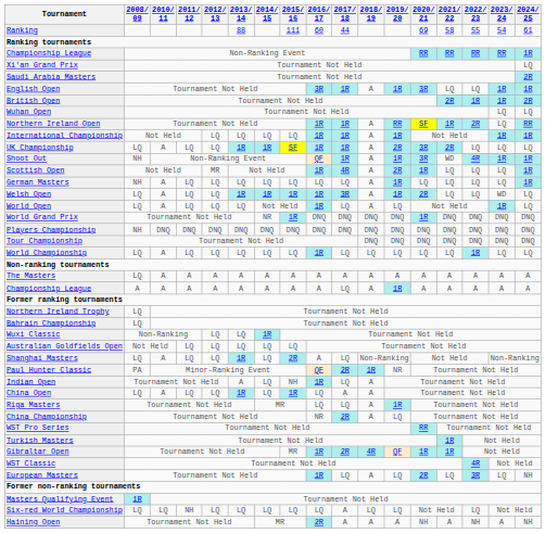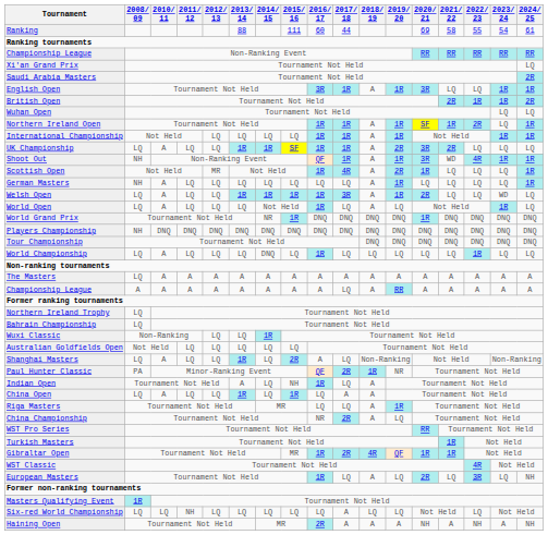 <table class="wikitable" style="font-size:85%;">
 <tr>
 <th>Tournament</th>
 <th><a href='#'>2008/<br>09</a></th>
 <th><a href='#'>2010/<br>11</a></th>
 <th><a href='#'>2011/<br>12</a></th>
 <th><a href='#'>2012/<br>13</a></th>
 <th><a href='#'>2013/<br>14</a></th>
 <th><a href='#'>2014/<br>15</a></th>
 <th><a href='#'>2015/<br>16</a></th>
 <th><a href='#'>2016/<br>17</a></th>
 <th><a href='#'>2017/<br>18</a></th>
 <th><a href='#'>2018/<br>19</a></th>
 <th><a href='#'>2019/<br>20</a></th>
 <th><a href='#'>2020/<br>21</a></th>
 <th><a href='#'>2021/<br>22</a></th>
 <th><a href='#'>2022/<br>23</a></th>
 <th><a href='#'>2023/<br>24</a></th>
 <th><a href='#'>2024/<br>25</a></th>
 </tr>
 <tr>
 <td style="background:#EFEFEF;"><a href='#'>Ranking</a></td>
 <td align="center"></td>
 <td align="center"></td>
 <td align="center"></td>
 <td align="center"></td>
 <td align="center"><a href='#'>88</a></td>
 <td align="center"></td>
 <td align="center"><a href='#'>111</a></td>
 <td align="center"><a href='#'>60</a></td>
 <td align="center"><a href='#'>44</a></td>
 <td align="center"></td>
 <td align="center"></td>
 <td align="center"><a href='#'>69</a></td>
 <td align="center"><a href='#'>58</a></td>
 <td align="center"><a href='#'>55</a></td>
 <td align="center"><a href='#'>54</a></td>
 <td align="center"><a href='#'>61</a></td>
 </tr>
 <tr>
 <td colspan="20"><strong>Ranking tournaments</strong></td>
 </tr>
 <tr>
 <td style="background:#EFEFEF;"><a href='#'>Championship League</a></td>
 <td align="center" colspan="11" style="color:#555555;">Non-Ranking Event</td>
 <td align="center" style="background:#afeeee;"><a href='#'>RR</a></td>
 <td align="center" style="background:#afeeee;"><a href='#'>RR</a></td>
 <td align="center" style="background:#afeeee;"><a href='#'>RR</a></td>
 <td align="center" style="background:#afeeee;"><a href='#'>RR</a></td>
-<td align="center" style="background:#afeeee;"><a href='#'>1R</a></td>
+<td align="center" style="background:#afeeee;"><a href='#'>RR</a></td>
 </tr>
 <tr>
 <td style="background:#EFEFEF;"><a href='#'>Xi'an Grand Prix</a></td>
 <td align="center" colspan="15" style="color:#555555;">Tournament Not Held</td>
 <td align="center" style="color:#555555;">LQ</td>
 </tr>
 <tr>
 <td style="background:#EFEFEF;"><a href='#'>Saudi Arabia Masters</a></td>
 <td align="center" colspan="15" style="color:#555555;">Tournament Not Held</td>
 <td align="center" style="background:#afeeee;"><a href='#'>2R</a></td>
 </tr>
 <tr>
 <td style="background:#EFEFEF;"><a href='#'>English Open</a></td>
 <td align="center" colspan="7" style="color:#555555;">Tournament Not Held</td>
 <td align="center" style="background:#afeeee;"><a href='#'>3R</a></td>
 <td align="center" style="background:#afeeee;"><a href='#'>1R</a></td>
 <td align="center" style="color:#555555;">A</td>
 <td align="center" style="background:#afeeee;"><a href='#'>1R</a></td>
 <td align="center" style="background:#afeeee;"><a href='#'>3R</a></td>
 <td align="center" style="color:#555555;">LQ</td>
 <td align="center" style="color:#555555;">LQ</td>
 <td align="center" style="background:#afeeee;"><a href='#'>1R</a></td>
 <td align="center" style="background:#afeeee;"><a href='#'>1R</a></td>
 </tr>
 <tr>
 <td style="background:#EFEFEF;"><a href='#'>British Open</a></td>
 <td align="center" colspan="12" style="color:#555555;">Tournament Not Held</td>
 <td align="center" style="background:#afeeee;"><a href='#'>2R</a></td>
 <td align="center" style="background:#afeeee;"><a href='#'>1R</a></td>
 <td align="center" style="background:#afeeee;"><a href='#'>1R</a></td>
 <td align="center" style="background:#afeeee;"><a href='#'>2R</a></td>
 </tr>
 <tr>
 <td style="background:#EFEFEF;"><a href='#'>Wuhan Open</a></td>
 <td align="center" colspan="14" style="color:#555555;">Tournament Not Held</td>
 <td align="center" style="color:#555555;">LQ</td>
 <td align="center" style="color:#555555;">LQ</td>
 </tr>
 <tr>
 <td style="background:#EFEFEF;"><a href='#'>Northern Ireland Open</a></td>
 <td align="center" colspan="7" style="color:#555555;">Tournament Not Held</td>
 <td align="center" style="background:#afeeee;"><a href='#'>1R</a></td>
 <td align="center" style="background:#afeeee;"><a href='#'>1R</a></td>
 <td align="center" style="color:#555555;">A</td>
-<td align="center" style="background:#afeeee;"><a href='#'>RR</a></td>
+<td align="center" style="background:#afeeee;"><a href='#'>1R</a></td>
 <td align="center" style="background:yellow;"><a href='#'>SF</a></td>
 <td align="center" style="background:#afeeee;"><a href='#'>1R</a></td>
 <td align="center" style="background:#afeeee;"><a href='#'>2R</a></td>
 <td align="center" style="color:#555555;">LQ</td>
-<td align="center" style="background:#afeeee;"><a href='#'>RR</a></td>
+<td align="center" style="background:#afeeee;"><a href='#'>1R</a></td>
 </tr>
 <tr>
 <td style="background:#EFEFEF;"><a href='#'>International Championship</a></td>
 <td align="center" colspan="3" style="color:#555555;">Not Held</td>
 <td align="center" style="color:#555555;">LQ</td>
 <td align="center" style="color:#555555;">LQ</td>
 <td align="center" style="color:#555555;">LQ</td>
 <td align="center" style="color:#555555;">LQ</td>
 <td align="center" style="background:#afeeee;"><a href='#'>1R</a></td>
 <td align="center" style="background:#afeeee;"><a href='#'>1R</a></td>
 <td align="center" style="color:#555555;">A</td>
 <td align="center" style="background:#afeeee;"><a href='#'>1R</a></td>
 <td align="center" colspan="3" style="color:#555555;">Not Held</td>
 <td align="center" style="background:#afeeee;"><a href='#'>1R</a></td>
 <td align="center" style="background:#afeeee;"><a href='#'>1R</a></td>
 </tr>
 <tr>
 <td style="background:#EFEFEF;"><a href='#'>UK Championship</a></td>
 <td align="center" style="color:#555555;">LQ</td>
 <td align="center" style="color:#555555;">A</td>
 <td align="center" style="color:#555555;">LQ</td>
 <td align="center" style="color:#555555;">LQ</td>
 <td align="center" style="background:#afeeee;"><a href='#'>1R</a></td>
 <td align="center" style="background:#afeeee;"><a href='#'>1R</a></td>
 <td align="center" style="background:yellow;"><a href='#'>SF</a></td>
 <td align="center" style="background:#afeeee;"><a href='#'>1R</a></td>
 <td align="center" style="background:#afeeee;"><a href='#'>1R</a></td>
 <td align="center" style="color:#555555;">A</td>
 <td align="center" style="background:#afeeee;"><a href='#'>2R</a></td>
 <td align="center" style="background:#afeeee;"><a href='#'>3R</a></td>
 <td align="center" style="background:#afeeee;"><a href='#'>2R</a></td>
 <td align="center" style="color:#555555;">LQ</td>
 <td align="center" style="color:#555555;">LQ</td>
 <td align="center" style="color:#555555;">LQ</td>
 </tr>
 <tr>
 <td style="background:#EFEFEF;"><a href='#'>Shoot Out</a></td>
 <td align="center" style="color:#555555;">NH</td>
 <td align="center" colspan="6" style="color:#555555;">Non-Ranking Event</td>
 <td align="center" style="background:#ffebcd;"><a href='#'>QF</a></td>
 <td align="center" style="background:#afeeee;"><a href='#'>1R</a></td>
 <td align="center" style="color:#555555;">A</td>
 <td align="center" style="background:#afeeee;"><a href='#'>1R</a></td>
 <td align="center" style="background:#afeeee;"><a href='#'>3R</a></td>
 <td align="center" style="color:#555555;">WD</td>
 <td align="center" style="background:#afeeee;"><a href='#'>4R</a></td>
 <td align="center" style="background:#afeeee;"><a href='#'>1R</a></td>
 <td align="center" style="background:#afeeee;"><a href='#'>1R</a></td>
 </tr>
 <tr>
 <td style="background:#EFEFEF;"><a href='#'>Scottish Open</a></td>
 <td align="center" colspan="3" style="color:#555555;">Not Held</td>
 <td align="center" style="color:#555555;">MR</td>
 <td align="center" colspan="3" style="color:#555555;">Not Held</td>
 <td align="center" style="background:#afeeee;"><a href='#'>1R</a></td>
 <td align="center" style="background:#afeeee;"><a href='#'>4R</a></td>
 <td align="center" style="color:#555555;">A</td>
 <td align="center" style="background:#afeeee;"><a href='#'>2R</a></td>
 <td align="center" style="background:#afeeee;"><a href='#'>1R</a></td>
 <td align="center" style="color:#555555;">LQ</td>
 <td align="center" style="color:#555555;">LQ</td>
 <td align="center" style="color:#555555;">LQ</td>
 <td align="center" style="background:#afeeee;"><a href='#'>1R</a></td>
 </tr>
 <tr>
 <td style="background:#EFEFEF;"><a href='#'>German Masters</a></td>
 <td align="center" style="color:#555555;">NH</td>
 <td align="center" style="color:#555555;">A</td>
 <td align="center" style="color:#555555;">LQ</td>
 <td align="center" style="color:#555555;">LQ</td>
 <td align="center" style="color:#555555;">LQ</td>
 <td align="center" style="color:#555555;">LQ</td>
 <td align="center" style="color:#555555;">LQ</td>
 <td align="center" style="color:#555555;">LQ</td>
 <td align="center" style="color:#555555;">LQ</td>
 <td align="center" style="color:#555555;">A</td>
 <td align="center" style="background:#afeeee;"><a href='#'>1R</a></td>
 <td align="center" style="color:#555555;">LQ</td>
 <td align="center" style="color:#555555;">LQ</td>
 <td align="center" style="color:#555555;">LQ</td>
 <td align="center" style="color:#555555;">LQ</td>
 <td align="center" style="background:#afeeee;"><a href='#'>1R</a></td>
 </tr>
 <tr>
 <td style="background:#EFEFEF;"><a href='#'>Welsh Open</a></td>
 <td align="center" style="color:#555555;">LQ</td>
 <td align="center" style="color:#555555;">A</td>
 <td align="center" style="color:#555555;">LQ</td>
 <td align="center" style="color:#555555;">LQ</td>
 <td align="center" style="background:#afeeee;"><a href='#'>1R</a></td>
 <td align="center" style="background:#afeeee;"><a href='#'>1R</a></td>
 <td align="center" style="background:#afeeee;"><a href='#'>1R</a></td>
 <td align="center" style="background:#afeeee;"><a href='#'>1R</a></td>
 <td align="center" style="background:#afeeee;"><a href='#'>3R</a></td>
 <td align="center" style="color:#555555;">A</td>
 <td align="center" style="background:#afeeee;"><a href='#'>1R</a></td>
 <td align="center" style="background:#afeeee;"><a href='#'>2R</a></td>
 <td align="center" style="color:#555555;">LQ</td>
 <td align="center" style="color:#555555;">LQ</td>
 <td align="center" style="color:#555555;">WD</td>
 <td align="center" style="color:#555555;">LQ</td>
 </tr>
 <tr>
 <td style="background:#EFEFEF;"><a href='#'>World Open</a></td>
 <td align="center" style="color:#555555;">LQ</td>
 <td align="center" style="color:#555555;">A</td>
 <td align="center" style="color:#555555;">LQ</td>
 <td align="center" style="color:#555555;">LQ</td>
 <td align="center" style="color:#555555;">LQ</td>
 <td align="center" colspan="2" style="color:#555555;">Not Held</td>
 <td align="center" style="background:#afeeee;"><a href='#'>1R</a></td>
 <td align="center" style="color:#555555;">LQ</td>
 <td align="center" style="color:#555555;">A</td>
 <td align="center" style="color:#555555;">LQ</td>
 <td align="center" colspan="3" style="color:#555555;">Not Held</td>
 <td align="center" style="background:#afeeee;"><a href='#'>1R</a></td>
 <td align="center" style="color:#555555;">LQ</td>
 </tr>
 <tr>
 <td style="background:#EFEFEF;"><a href='#'>World Grand Prix</a></td>
 <td align="center" colspan="5" style="color:#555555;">Tournament Not Held</td>
 <td align="center" style="color:#555555;">NR</td>
 <td align="center" style="background:#afeeee;"><a href='#'>1R</a></td>
 <td align="center" style="color:#555555;">DNQ</td>
 <td align="center" style="color:#555555;">DNQ</td>
 <td align="center" style="color:#555555;">DNQ</td>
 <td align="center" style="color:#555555;">DNQ</td>
 <td align="center" style="background:#afeeee;"><a href='#'>1R</a></td>
 <td align="center" style="color:#555555;">DNQ</td>
 <td align="center" style="color:#555555;">DNQ</td>
 <td align="center" style="color:#555555;">DNQ</td>
 <td align="center" style="color:#555555;">DNQ</td>
 </tr>
 <tr>
 <td style="background:#EFEFEF;"><a href='#'>Players Championship</a></td>
 <td align="center" style="color:#555555;">NH</td>
 <td align="center" style="color:#555555;">DNQ</td>
 <td align="center" style="color:#555555;">DNQ</td>
 <td align="center" style="color:#555555;">DNQ</td>
 <td align="center" style="color:#555555;">DNQ</td>
 <td align="center" style="color:#555555;">DNQ</td>
 <td align="center" style="color:#555555;">DNQ</td>
 <td align="center" style="color:#555555;">DNQ</td>
 <td align="center" style="color:#555555;">DNQ</td>
 <td align="center" style="color:#555555;">DNQ</td>
 <td align="center" style="color:#555555;">DNQ</td>
 <td align="center" style="color:#555555;">DNQ</td>
 <td align="center" style="color:#555555;">DNQ</td>
 <td align="center" style="color:#555555;">DNQ</td>
 <td align="center" style="color:#555555;">DNQ</td>
 <td align="center" style="color:#555555;">DNQ</td>
 </tr>
 <tr>
 <td style="background:#EFEFEF;"><a href='#'>Tour Championship</a></td>
 <td align="center" colspan="9" style="color:#555555;">Tournament Not Held</td>
 <td align="center" style="color:#555555;">DNQ</td>
 <td align="center" style="color:#555555;">DNQ</td>
 <td align="center" style="color:#555555;">DNQ</td>
 <td align="center" style="color:#555555;">DNQ</td>
 <td align="center" style="color:#555555;">DNQ</td>
 <td align="center" style="color:#555555;">DNQ</td>
 <td align="center" style="color:#555555;">DNQ</td>
 </tr>
 <tr>
 <td style="background:#EFEFEF;"><a href='#'>World Championship</a></td>
 <td align="center" style="color:#555555;">LQ</td>
 <td align="center" style="color:#555555;">A</td>
 <td align="center" style="color:#555555;">LQ</td>
 <td align="center" style="color:#555555;">LQ</td>
 <td align="center" style="color:#555555;">LQ</td>
-<td align="center" style="color:#555555;">LQ</td>
+<td align="center" style="color:#555555;">DNQ</td>
 <td align="center" style="color:#555555;">LQ</td>
 <td align="center" style="background:#afeeee;"><a href='#'>1R</a></td>
 <td align="center" style="color:#555555;">LQ</td>
 <td align="center" style="color:#555555;">LQ</td>
 <td align="center" style="color:#555555;">LQ</td>
 <td align="center" style="color:#555555;">LQ</td>
 <td align="center" style="color:#555555;">LQ</td>
 <td align="center" style="background:#afeeee;"><a href='#'>1R</a></td>
 <td align="center" style="color:#555555;">LQ</td>
 <td align="center" style="color:#555555;">LQ</td>
 </tr>
 <tr>
 <td colspan="20"><strong>Non-ranking tournaments</strong></td>
 </tr>
 <tr>
 <td style="background:#EFEFEF;"><a href='#'>The Masters</a></td>
 <td align="center" style="color:#555555;">LQ</td>
 <td align="center" style="color:#555555;">A</td>
 <td align="center" style="color:#555555;">A</td>
 <td align="center" style="color:#555555;">A</td>
 <td align="center" style="color:#555555;">A</td>
 <td align="center" style="color:#555555;">A</td>
 <td align="center" style="color:#555555;">A</td>
 <td align="center" style="color:#555555;">A</td>
 <td align="center" style="color:#555555;">A</td>
 <td align="center" style="color:#555555;">A</td>
 <td align="center" style="color:#555555;">A</td>
 <td align="center" style="color:#555555;">A</td>
 <td align="center" style="color:#555555;">A</td>
 <td align="center" style="color:#555555;">A</td>
 <td align="center" style="color:#555555;">A</td>
 <td align="center" style="color:#555555;">A</td>
 </tr>
 <tr>
 <td style="background:#EFEFEF;"><a href='#'>Championship League</a></td>
 <td align="center" style="color:#555555;">A</td>
 <td align="center" style="color:#555555;">A</td>
 <td align="center" style="color:#555555;">A</td>
 <td align="center" style="color:#555555;">A</td>
 <td align="center" style="color:#555555;">A</td>
 <td align="center" style="color:#555555;">A</td>
 <td align="center" style="color:#555555;">A</td>
 <td align="center" style="color:#555555;">A</td>
 <td align="center" style="color:#555555;">LQ</td>
 <td align="center" style="color:#555555;">A</td>
-<td align="center" style="background:#afeeee;"><a href='#'>1R</a></td>
+<td align="center" style="background:#afeeee;"><a href='#'>RR</a></td>
 <td align="center" style="color:#555555;">A</td>
 <td align="center" style="color:#555555;">A</td>
 <td align="center" style="color:#555555;">A</td>
 <td align="center" style="color:#555555;">A</td>
 <td align="center" style="color:#555555;">A</td>
 </tr>
 <tr>
 <td colspan="20"><strong>Former ranking tournaments</strong></td>
 </tr>
 <tr>
 <td style="background:#EFEFEF;"><a href='#'>Northern Ireland Trophy</a></td>
 <td align="center" style="color:#555555;">LQ</td>
 <td align="center" colspan="20" style="color:#555555;">Tournament Not Held</td>
 </tr>
 <tr>
 <td style="background:#EFEFEF;"><a href='#'>Bahrain Championship</a></td>
 <td align="center" style="color:#555555;">LQ</td>
 <td align="center" colspan="20" style="color:#555555;">Tournament Not Held</td>
 </tr>
 <tr>
 <td style="background:#EFEFEF;"><a href='#'>Wuxi Classic</a></td>
 <td align="center" colspan="3" style="color:#555555;">Non-Ranking</td>
 <td align="center" style="color:#555555;">LQ</td>
 <td align="center" style="color:#555555;">LQ</td>
 <td align="center" style="background:#afeeee;"><a href='#'>1R</a></td>
 <td align="center" colspan="20" style="color:#555555;">Tournament Not Held</td>
 </tr>
 <tr>
 <td style="background:#EFEFEF;"><a href='#'>Australian Goldfields Open</a></td>
 <td align="center" colspan="2" style="color:#555555;">Not Held</td>
 <td align="center" style="color:#555555;">LQ</td>
 <td align="center" style="color:#555555;">LQ</td>
 <td align="center" style="color:#555555;">LQ</td>
 <td align="center" style="color:#555555;">LQ</td>
 <td align="center" style="color:#555555;">LQ</td>
 <td align="center" colspan="20" style="color:#555555;">Tournament Not Held</td>
 </tr>
 <tr>
 <td style="background:#EFEFEF;"><a href='#'>Shanghai Masters</a></td>
 <td align="center" style="color:#555555;">LQ</td>
 <td align="center" style="color:#555555;">A</td>
 <td align="center" style="color:#555555;">LQ</td>
 <td align="center" style="color:#555555;">LQ</td>
 <td align="center" style="background:#afeeee;"><a href='#'>1R</a></td>
 <td align="center" style="color:#555555;">LQ</td>
 <td align="center" style="background:#afeeee;"><a href='#'>2R</a></td>
 <td align="center" style="color:#555555;">A</td>
 <td align="center" style="color:#555555;">LQ</td>
 <td align="center" colspan="2" style="color:#555555;">Non-Ranking</td>
 <td align="center" colspan="3" style="color:#555555;">Not Held</td>
 <td align="center" colspan="2" style="color:#555555;">Non-Ranking</td>
 </tr>
 <tr>
 <td style="background:#EFEFEF;"><a href='#'>Paul Hunter Classic</a></td>
 <td align="center" style="color:#555555;">PA</td>
 <td align="center" colspan="6" style="color:#555555;">Minor-Ranking Event</td>
 <td align="center" style="background:#ffebcd;"><a href='#'>QF</a></td>
 <td align="center" style="background:#afeeee;"><a href='#'>2R</a></td>
 <td align="center" style="background:#afeeee;"><a href='#'>1R</a></td>
 <td align="center" style="color:#555555;">NR</td>
 <td align="center" colspan="20" style="color:#555555;">Tournament Not Held</td>
 </tr>
 <tr>
 <td style="background:#EFEFEF;"><a href='#'>Indian Open</a></td>
 <td align="center" colspan="4" style="color:#555555;">Tournament Not Held</td>
 <td align="center" style="color:#555555;">A</td>
 <td align="center" style="color:#555555;">LQ</td>
 <td align="center" style="color:#555555;">NH</td>
 <td align="center" style="background:#afeeee;"><a href='#'>1R</a></td>
 <td align="center" style="color:#555555;">LQ</td>
 <td align="center" style="color:#555555;">A</td>
 <td align="center" colspan="20" style="color:#555555;">Tournament Not Held</td>
 </tr>
 <tr>
 <td style="background:#EFEFEF;"><a href='#'>China Open</a></td>
 <td align="center" style="color:#555555;">LQ</td>
 <td align="center" style="color:#555555;">A</td>
 <td align="center" style="color:#555555;">LQ</td>
 <td align="center" style="color:#555555;">LQ</td>
 <td align="center" style="background:#afeeee;"><a href='#'>1R</a></td>
 <td align="center" style="color:#555555;">LQ</td>
 <td align="center" style="background:#afeeee;"><a href='#'>1R</a></td>
 <td align="center" style="color:#555555;">LQ</td>
 <td align="center" style="color:#555555;">A</td>
 <td align="center" style="color:#555555;">A</td>
 <td align="center" colspan="20" style="color:#555555;">Tournament Not Held</td>
 </tr>
 <tr>
 <td style="background:#EFEFEF;"><a href='#'>Riga Masters</a></td>
 <td align="center" colspan="5" style="color:#555555;">Tournament Not Held</td>
 <td align="center" colspan="2" style="color:#555555;">MR</td>
 <td align="center" style="color:#555555;">LQ</td>
 <td align="center" style="color:#555555;">LQ</td>
 <td align="center" style="color:#555555;">A</td>
 <td align="center" style="background:#afeeee;"><a href='#'>1R</a></td>
 <td align="center" colspan="20" style="color:#555555;">Tournament Not Held</td>
 </tr>
 <tr>
 <td style="background:#EFEFEF;"><a href='#'>China Championship</a></td>
 <td align="center" colspan="7" style="color:#555555;">Tournament Not Held</td>
 <td align="center" style="color:#555555;">NR</td>
 <td align="center" style="background:#afeeee;"><a href='#'>2R</a></td>
 <td align="center" style="color:#555555;">A</td>
 <td align="center" style="color:#555555;">LQ</td>
 <td align="center" colspan="20" style="color:#555555;">Tournament Not Held</td>
 </tr>
 <tr>
 <td style="background:#EFEFEF;"><a href='#'>WST Pro Series</a></td>
 <td align="center" colspan="11" style="color:#555555;">Tournament Not Held</td>
 <td align="center" style="background:#afeeee;"><a href='#'>RR</a></td>
 <td align="center" colspan="20" style="color:#555555;">Tournament Not Held</td>
 </tr>
 <tr>
 <td style="background:#EFEFEF;"><a href='#'>Turkish Masters</a></td>
 <td align="center" colspan="12" style="color:#555555;">Tournament Not Held</td>
 <td align="center" style="background:#afeeee;"><a href='#'>1R</a></td>
 <td align="center" colspan="20" style="color:#555555;">Not Held</td>
 </tr>
 <tr>
 <td style="background:#EFEFEF;"><a href='#'>Gibraltar Open</a></td>
 <td align="center" colspan="6" style="color:#555555;">Tournament Not Held</td>
 <td align="center" style="color:#555555;">MR</td>
 <td align="center" style="background:#afeeee;"><a href='#'>1R</a></td>
 <td align="center" style="background:#afeeee;"><a href='#'>2R</a></td>
 <td align="center" style="background:#afeeee;"><a href='#'>4R</a></td>
 <td align="center" style="background:#ffebcd;"><a href='#'>QF</a></td>
 <td align="center" style="background:#afeeee;"><a href='#'>1R</a></td>
 <td align="center" style="background:#afeeee;"><a href='#'>1R</a></td>
 <td align="center" colspan="20" style="color:#555555;">Not Held</td>
 </tr>
 <tr>
 <td style="background:#EFEFEF;"><a href='#'>WST Classic</a></td>
 <td align="center" colspan="13" style="color:#555555;">Tournament Not Held</td>
 <td align="center" style="background:#afeeee;"><a href='#'>4R</a></td>
 <td align="center" colspan="2" style="color:#555555;">Not Held</td>
 </tr>
 <tr>
 <td style="background:#EFEFEF;"><a href='#'>European Masters</a></td>
 <td align="center" colspan="7" style="color:#555555;">Tournament Not Held</td>
 <td align="center" style="background:#afeeee;"><a href='#'>1R</a></td>
 <td align="center" style="color:#555555;">LQ</td>
 <td align="center" style="color:#555555;">A</td>
 <td align="center" style="color:#555555;">LQ</td>
 <td align="center" style="background:#afeeee;"><a href='#'>2R</a></td>
 <td align="center" style="color:#555555;">LQ</td>
 <td align="center" style="background:#afeeee;"><a href='#'>3R</a></td>
 <td align="center" style="color:#555555;">LQ</td>
 <td align="center" style="color:#555555;">NH</td>
 </tr>
 <tr>
 <td colspan="20"><strong>Former non-ranking tournaments</strong></td>
 </tr>
 <tr>
 <td style="background:#EFEFEF;"><a href='#'>Masters Qualifying Event</a></td>
 <td align="center" style="background:#afeeee;"><a href='#'>1R</a></td>
 <td align="center" colspan="20" style="color:#555555;">Tournament Not Held</td>
 </tr>
 <tr>
 <td style="background:#EFEFEF;"><a href='#'>Six-red World Championship</a></td>
 <td align="center" style="color:#555555;">LQ</td>
 <td align="center" style="color:#555555;">LQ</td>
 <td align="center" style="color:#555555;">NH</td>
 <td align="center" style="color:#555555;">LQ</td>
 <td align="center" style="color:#555555;">LQ</td>
 <td align="center" style="color:#555555;">LQ</td>
 <td align="center" style="color:#555555;">LQ</td>
 <td align="center" style="color:#555555;">LQ</td>
 <td align="center" style="color:#555555;">A</td>
 <td align="center" style="color:#555555;">LQ</td>
 <td align="center" style="color:#555555;">LQ</td>
 <td align="center" colspan="2" style="color:#555555;">Not Held</td>
 <td align="center" style="color:#555555;">LQ</td>
 <td align="center" colspan="2" style="color:#555555;">Not Held</td>
 </tr>
 <tr>
 <td style="background:#EFEFEF;"><a href='#'>Haining Open</a></td>
 <td align="center" colspan="5" style="color:#555555;">Tournament Not Held</td>
 <td align="center" colspan="2" style="color:#555555;">MR</td>
 <td align="center" style="background:#afeeee;"><a href='#'>2R</a></td>
 <td align="center" style="color:#555555;">A</td>
 <td align="center" style="color:#555555;">A</td>
 <td align="center" style="color:#555555;">A</td>
 <td align="center" style="color:#555555;">NH</td>
 <td align="center" style="color:#555555;">A</td>
 <td align="center" style="color:#555555;">NH</td>
 <td align="center" style="color:#555555;">A</td>
 <td align="center" style="color:#555555;">NH</td>
 </tr>
 </table>
